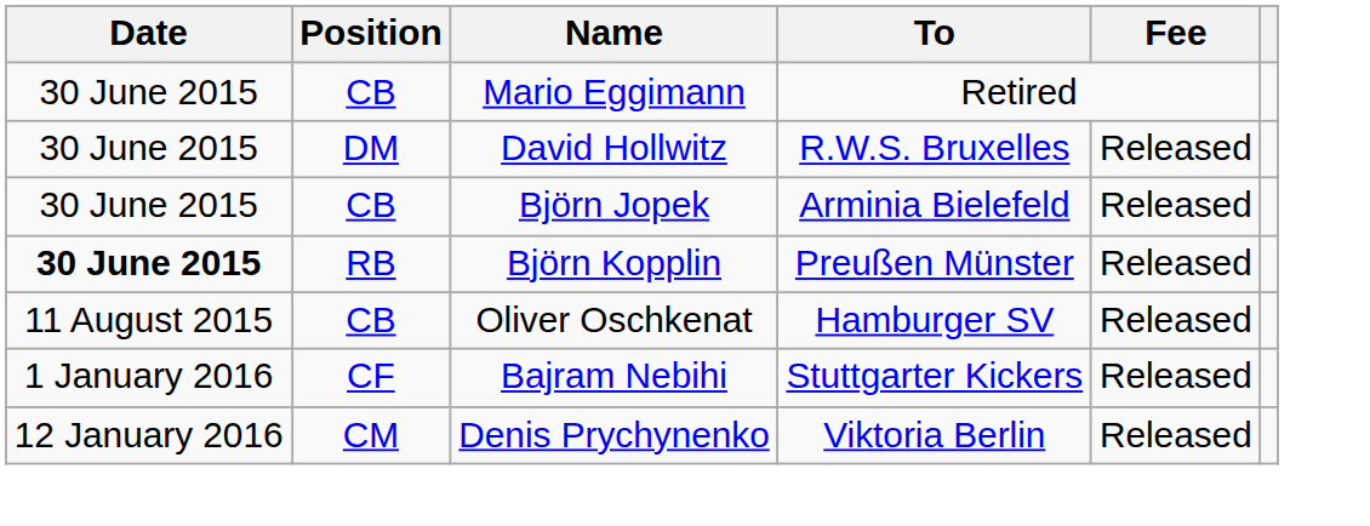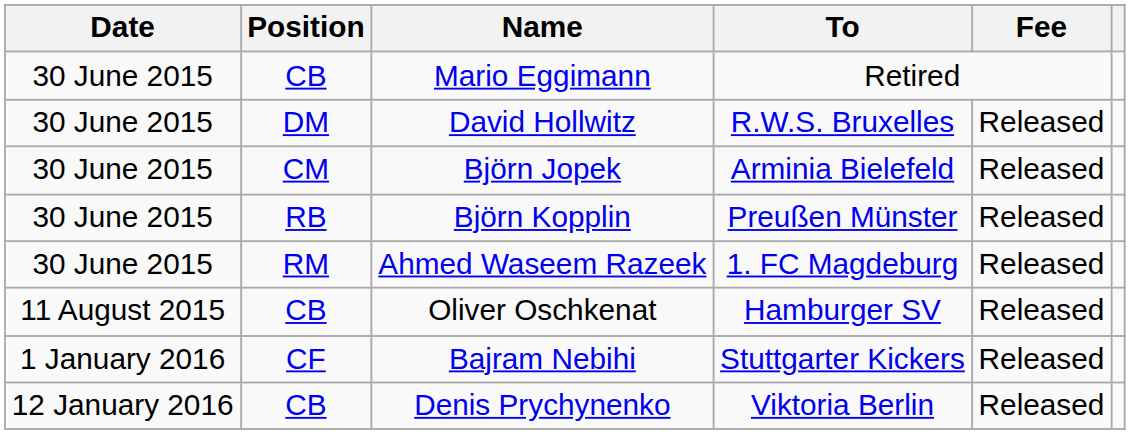 <table class="wikitable" style="text-align:center;">
 <tr>
 <th>Date</th>
 <th>Position</th>
 <th>Name</th>
 <th>To</th>
 <th>Fee</th>
 <th></th>
 </tr>
 <tr>
 <td>30 June 2015</td>
 <td><a href='#'>CB</a></td>
 <td><a href='#'>Mario Eggimann</a></td>
 <td colspan="2">Retired</td>
 <td></td>
 </tr>
 <tr>
 <td>30 June 2015</td>
 <td><a href='#'>DM</a></td>
 <td><a href='#'>David Hollwitz</a></td>
 <td> <a href='#'>R.W.S. Bruxelles</a></td>
 <td>Released</td>
 <td></td>
 </tr>
 <tr>
 <td>30 June 2015</td>
-<td><a href='#'>CB</a></td>
+<td><a href='#'>CM</a></td>
 <td><a href='#'>Björn Jopek</a></td>
 <td><a href='#'>Arminia Bielefeld</a></td>
 <td>Released</td>
 <td></td>
 </tr>
 <tr>
-<td><strong>30 June 2015</strong></td>
+<td>30 June 2015</td>
 <td><a href='#'>RB</a></td>
 <td><a href='#'>Björn Kopplin</a></td>
 <td><a href='#'>Preußen Münster</a></td>
+<td>Released</td>
+<td></td>
+</tr>
+<tr>
+<td>30 June 2015</td>
+<td><a href='#'>RM</a></td>
+<td><a href='#'>Ahmed Waseem Razeek</a></td>
+<td><a href='#'>1. FC Magdeburg</a></td>
 <td>Released</td>
 <td></td>
 </tr>
 <tr>
 <td>11 August 2015</td>
 <td><a href='#'>CB</a></td>
 <td>Oliver Oschkenat</td>
 <td><a href='#'>Hamburger SV</a></td>
 <td>Released</td>
 <td></td>
 </tr>
 <tr>
 <td>1 January 2016</td>
 <td><a href='#'>CF</a></td>
 <td><a href='#'>Bajram Nebihi</a></td>
 <td><a href='#'>Stuttgarter Kickers</a></td>
 <td>Released</td>
 <td></td>
 </tr>
 <tr>
 <td>12 January 2016</td>
-<td><a href='#'>CM</a></td>
+<td><a href='#'>CB</a></td>
 <td><a href='#'>Denis Prychynenko</a></td>
 <td><a href='#'>Viktoria Berlin</a></td>
 <td>Released</td>
 <td></td>
 </tr>
 </table>
